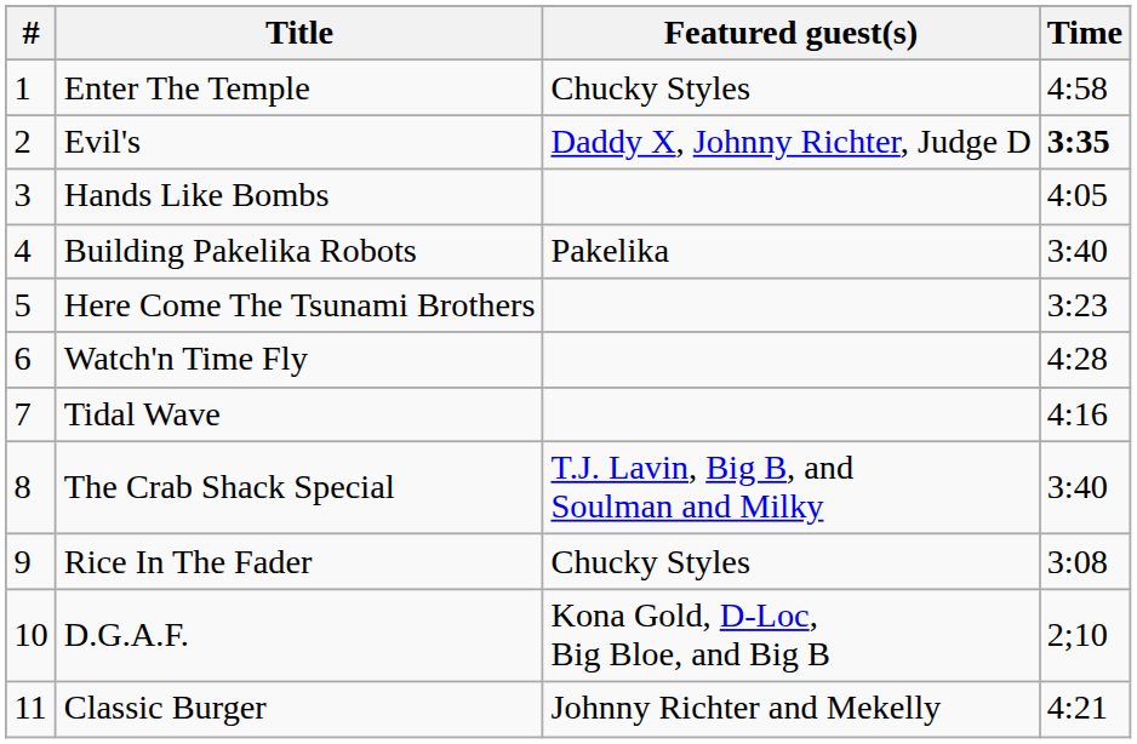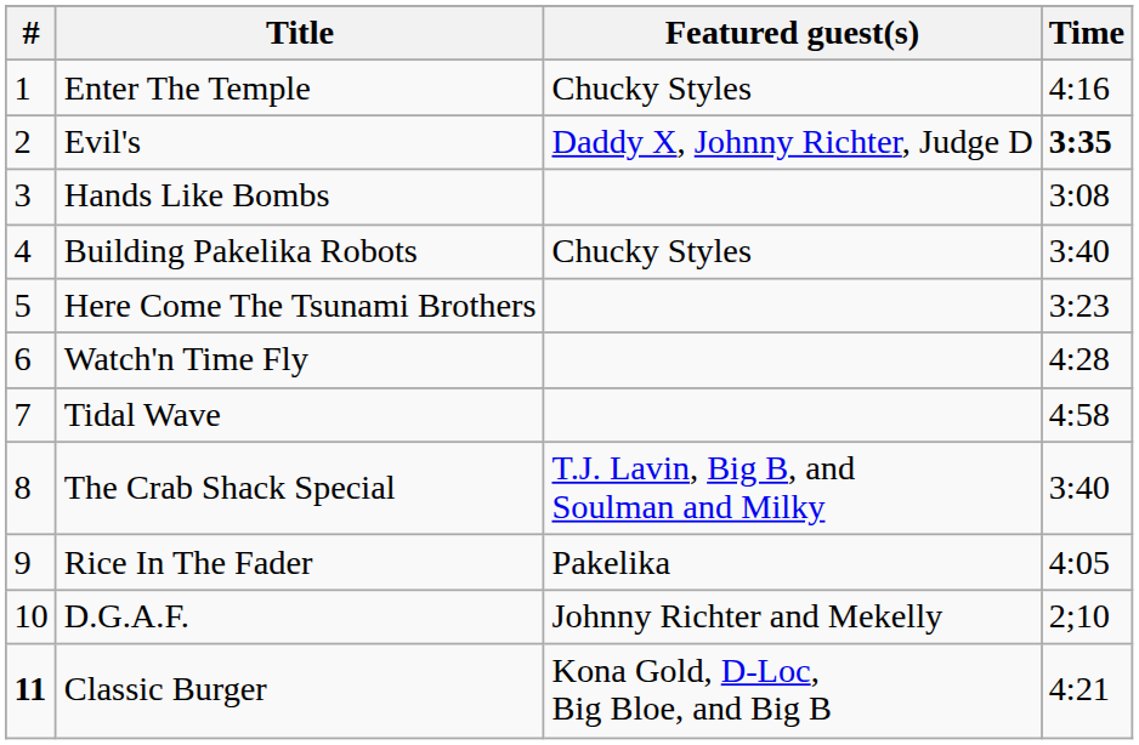 <table class="wikitable">
 <tr>
 </tr>
 <tr>
 <th align="center">#</th>
 <th align="center">Title</th>
 <th align="center">Featured guest(s)</th>
 <th align="center">Time</th>
 </tr>
 <tr>
 <td>1</td>
 <td>Enter The Temple</td>
 <td>Chucky Styles</td>
-<td>4:58</td>
+<td>4:16</td>
 </tr>
 <tr>
 <td>2</td>
 <td>Evil's</td>
 <td><a href='#'>Daddy X</a>, <a href='#'>Johnny Richter</a>, Judge D</td>
 <td><strong>3:35</strong></td>
 </tr>
 <tr>
 <td>3</td>
 <td>Hands Like Bombs</td>
 <td></td>
-<td>4:05</td>
+<td>3:08</td>
 </tr>
 <tr>
 <td>4</td>
 <td>Building Pakelika Robots</td>
-<td>Pakelika</td>
+<td>Chucky Styles</td>
 <td>3:40</td>
 </tr>
 <tr>
 <td>5</td>
 <td>Here Come The Tsunami Brothers</td>
 <td></td>
 <td>3:23</td>
 </tr>
 <tr>
 <td>6</td>
 <td>Watch'n Time Fly</td>
 <td></td>
 <td>4:28</td>
 </tr>
 <tr>
 <td>7</td>
 <td>Tidal Wave</td>
 <td></td>
-<td>4:16</td>
+<td>4:58</td>
 </tr>
 <tr>
 <td>8</td>
 <td>The Crab Shack Special</td>
 <td><a href='#'>T.J. Lavin</a>, <a href='#'>Big B</a>, and <br><a href='#'>Soulman and Milky</a></td>
 <td>3:40</td>
 </tr>
 <tr>
 <td>9</td>
 <td>Rice In The Fader</td>
-<td>Chucky Styles</td>
-<td>3:08</td>
+<td>Pakelika</td>
+<td>4:05</td>
 </tr>
 <tr>
 <td>10</td>
 <td>D.G.A.F.</td>
-<td>Kona Gold, <a href='#'>D-Loc</a>, <br>Big Bloe, and Big B</td>
+<td>Johnny Richter and Mekelly</td>
 <td>2;10</td>
 </tr>
 <tr>
-<td>11</td>
+<td><strong>11</strong></td>
 <td>Classic Burger</td>
-<td>Johnny Richter and Mekelly</td>
+<td>Kona Gold, <a href='#'>D-Loc</a>, <br>Big Bloe, and Big B</td>
 <td>4:21</td>
 </tr>
 </table>
